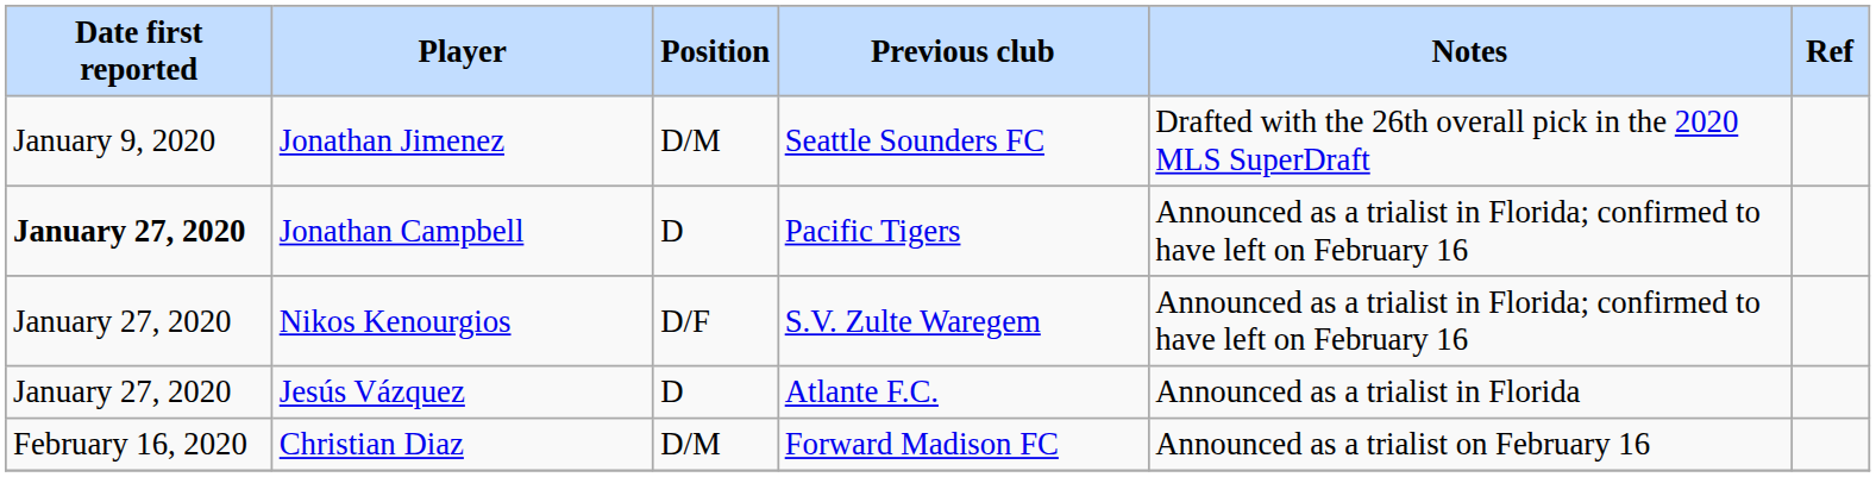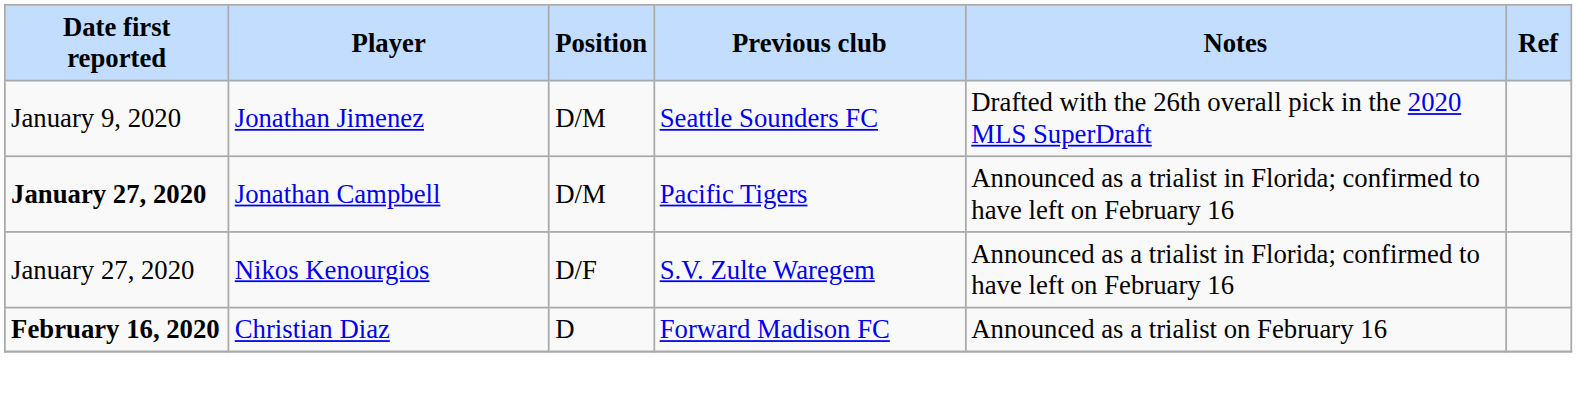 <table class="wikitable" style="text-align:left; font-size:95%;">
 <tr>
 <th style="background:#c2ddff; width:120px;">Date first reported</th>
 <th style="background:#c2ddff; width:175px;">Player</th>
 <th style="background:#c2ddff; width:50px;">Position</th>
 <th style="background:#c2ddff; width:170px;">Previous club</th>
 <th style="background:#c2ddff; width:300px;">Notes</th>
 <th style="background:#c2ddff; width:30px;">Ref</th>
 </tr>
 <tr>
 <td>January 9, 2020</td>
 <td> <a href='#'>Jonathan Jimenez</a></td>
 <td>D/M</td>
 <td> <a href='#'>Seattle Sounders FC</a></td>
 <td>Drafted with the 26th overall pick in the <a href='#'>2020 MLS SuperDraft</a></td>
 <td></td>
 </tr>
 <tr>
 <td><strong>January 27, 2020</strong></td>
 <td> <a href='#'>Jonathan Campbell</a></td>
-<td>D</td>
+<td>D/M</td>
 <td> <a href='#'>Pacific Tigers</a></td>
 <td>Announced as a trialist in Florida; confirmed to have left on February 16</td>
 <td></td>
 </tr>
 <tr>
 <td>January 27, 2020</td>
 <td> <a href='#'>Nikos Kenourgios</a></td>
 <td>D/F</td>
 <td> <a href='#'>S.V. Zulte Waregem</a></td>
 <td>Announced as a trialist in Florida; confirmed to have left on February 16</td>
 <td></td>
 </tr>
 <tr>
-<td>January 27, 2020</td>
-<td> <a href='#'>Jesús Vázquez</a></td>
+<td><strong>February 16, 2020</strong></td>
+<td> <a href='#'>Christian Diaz</a></td>
 <td>D</td>
-<td> <a href='#'>Atlante F.C.</a></td>
-<td>Announced as a trialist in Florida</td>
-<td></td>
-</tr>
-<tr>
-<td>February 16, 2020</td>
-<td> <a href='#'>Christian Diaz</a></td>
-<td>D/M</td>
 <td> <a href='#'>Forward Madison FC</a></td>
 <td>Announced as a trialist on February 16</td>
 <td></td>
 </tr>
 <tr>
 </tr>
 </table>
